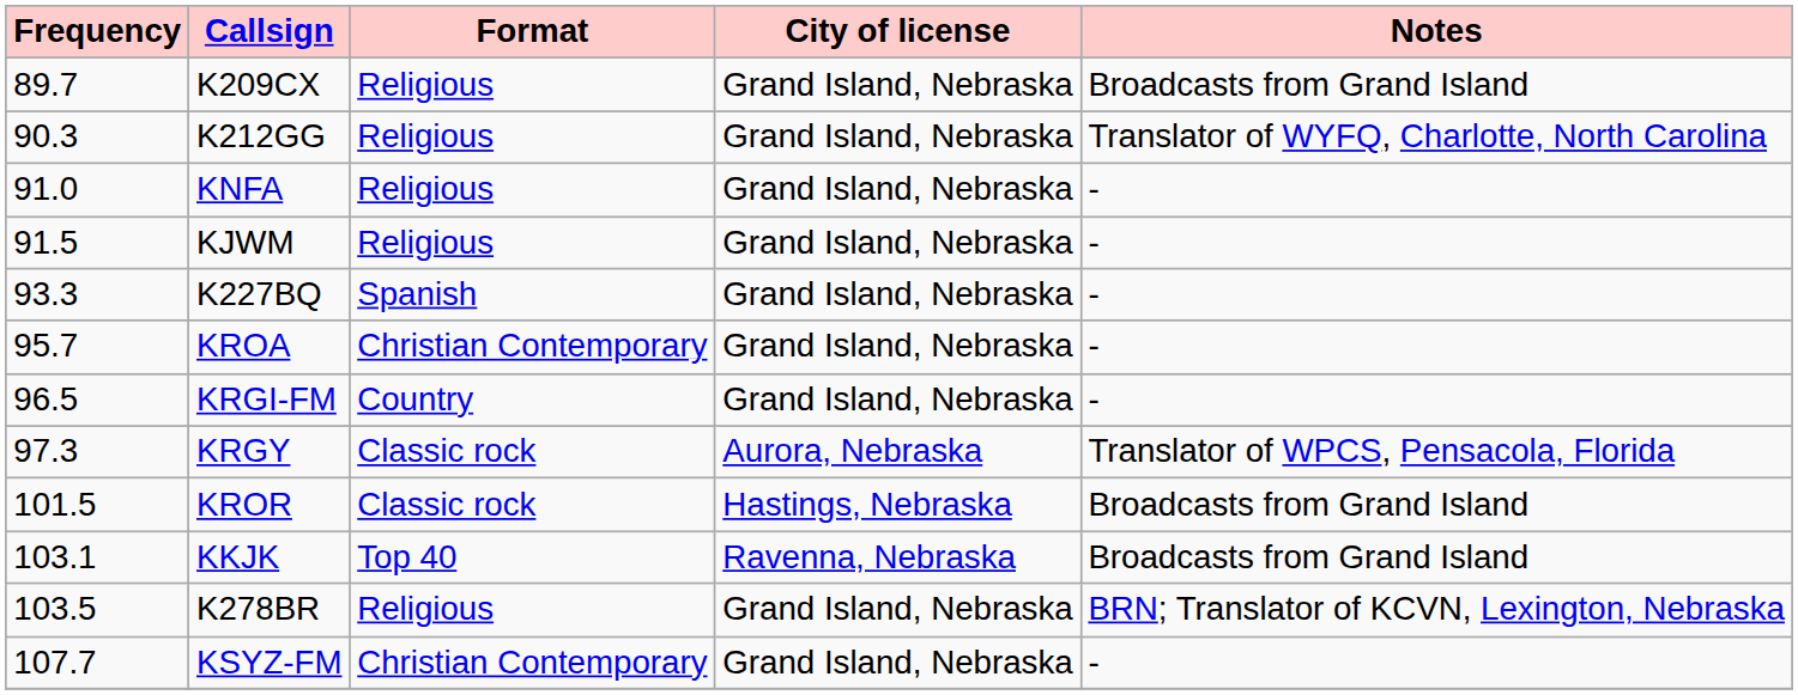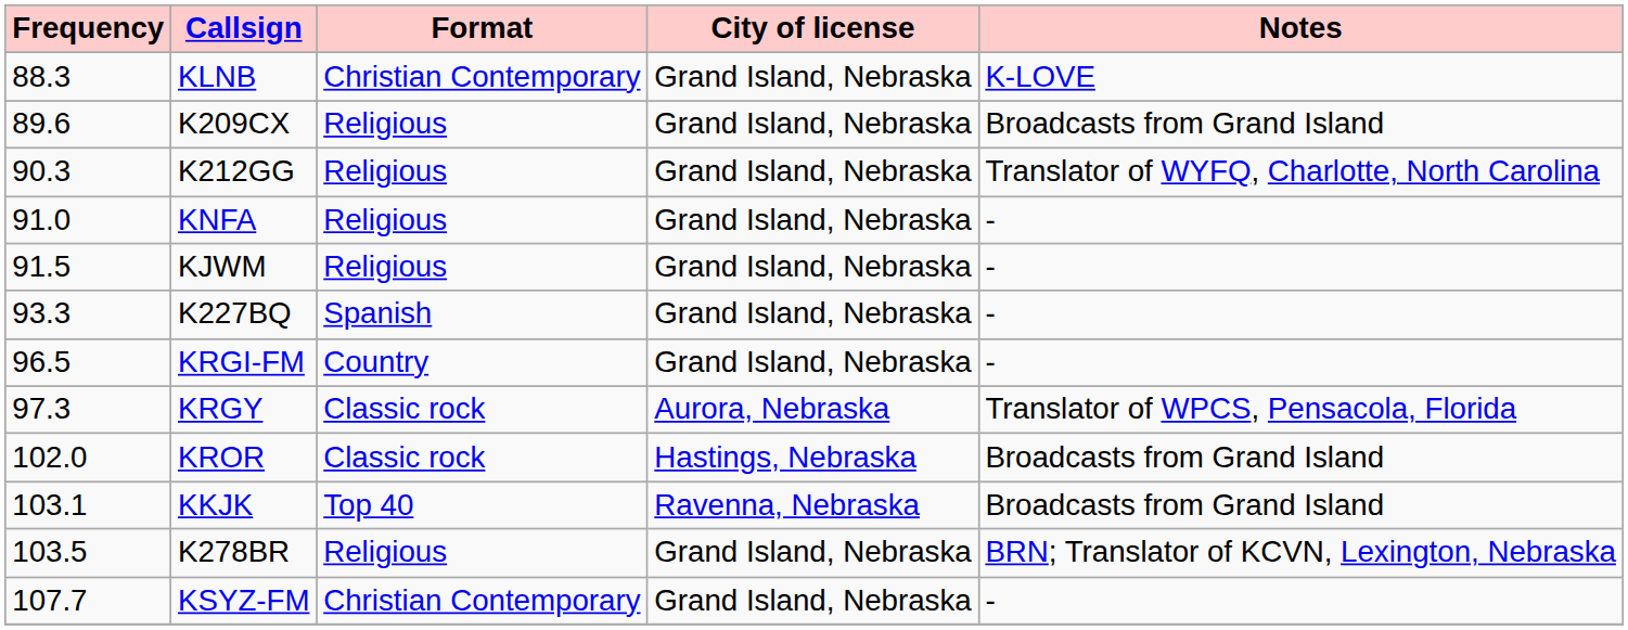 <table class="wikitable" border="1">
 <tr>
 <th style="background:#ffcccc;"><strong>Frequency</strong></th>
 <th style="background:#ffcccc;"><strong><a href='#'>Callsign</a></strong></th>
 <th style="background:#ffcccc;"><strong>Format</strong></th>
 <th style="background:#ffcccc;"><strong>City of license</strong></th>
 <th style="background:#ffcccc;"><strong>Notes</strong></th>
 </tr>
 <tr>
-<td>89.7</td>
+<td>88.3</td>
+<td><a href='#'>KLNB</a></td>
+<td><a href='#'>Christian Contemporary</a></td>
+<td>Grand Island, Nebraska</td>
+<td><a href='#'>K-LOVE</a></td>
+</tr>
+<tr>
+<td>89.6</td>
 <td>K209CX</td>
 <td><a href='#'>Religious</a></td>
 <td>Grand Island, Nebraska</td>
 <td>Broadcasts from Grand Island</td>
 </tr>
 <tr>
 <td>90.3</td>
 <td>K212GG</td>
 <td><a href='#'>Religious</a></td>
 <td>Grand Island, Nebraska</td>
 <td>Translator of <a href='#'>WYFQ</a>, <a href='#'>Charlotte, North Carolina</a></td>
 </tr>
 <tr>
 <td>91.0</td>
 <td><a href='#'>KNFA</a></td>
 <td><a href='#'>Religious</a></td>
 <td>Grand Island, Nebraska</td>
 <td>-</td>
 </tr>
 <tr>
 <td>91.5</td>
 <td>KJWM</td>
 <td><a href='#'>Religious</a></td>
 <td>Grand Island, Nebraska</td>
 <td>-</td>
 </tr>
 <tr>
 <td>93.3</td>
 <td>K227BQ</td>
 <td><a href='#'>Spanish</a></td>
 <td>Grand Island, Nebraska</td>
 <td>-</td>
 </tr>
 <tr>
-<td>95.7</td>
-<td><a href='#'>KROA</a></td>
-<td><a href='#'>Christian Contemporary</a></td>
-<td>Grand Island, Nebraska</td>
-<td>-</td>
-</tr>
-<tr>
 <td>96.5</td>
 <td><a href='#'>KRGI-FM</a></td>
 <td><a href='#'>Country</a></td>
 <td>Grand Island, Nebraska</td>
 <td>-</td>
 </tr>
 <tr>
 <td>97.3</td>
 <td><a href='#'>KRGY</a></td>
 <td><a href='#'>Classic rock</a></td>
 <td><a href='#'>Aurora, Nebraska</a></td>
 <td>Translator of <a href='#'>WPCS</a>, <a href='#'>Pensacola, Florida</a></td>
 </tr>
 <tr>
-<td>101.5</td>
+<td>102.0</td>
 <td><a href='#'>KROR</a></td>
 <td><a href='#'>Classic rock</a></td>
 <td><a href='#'>Hastings, Nebraska</a></td>
 <td>Broadcasts from Grand Island</td>
 </tr>
 <tr>
 <td>103.1</td>
 <td><a href='#'>KKJK</a></td>
 <td><a href='#'>Top 40</a></td>
 <td><a href='#'>Ravenna, Nebraska</a></td>
 <td>Broadcasts from Grand Island</td>
 </tr>
 <tr>
 <td>103.5</td>
 <td>K278BR</td>
 <td><a href='#'>Religious</a></td>
 <td>Grand Island, Nebraska</td>
 <td><a href='#'>BRN</a>; Translator of KCVN, <a href='#'>Lexington, Nebraska</a></td>
 </tr>
 <tr>
 <td>107.7</td>
 <td><a href='#'>KSYZ-FM</a></td>
 <td><a href='#'>Christian Contemporary</a></td>
 <td>Grand Island, Nebraska</td>
 <td>-</td>
 </tr>
 <tr>
 </tr>
 </table>
